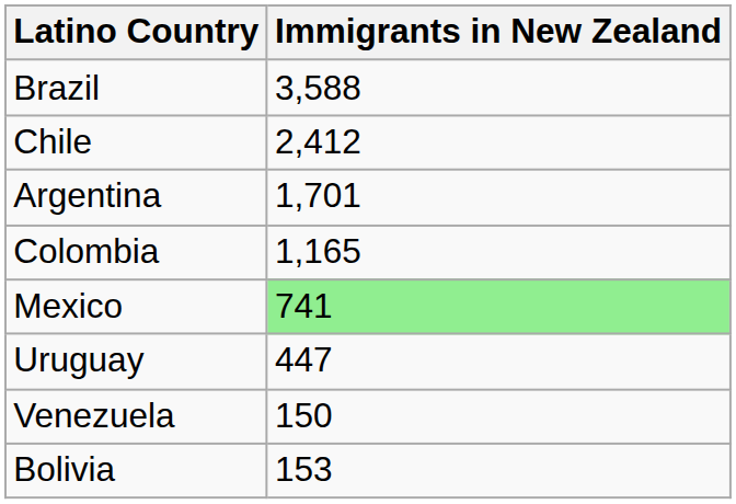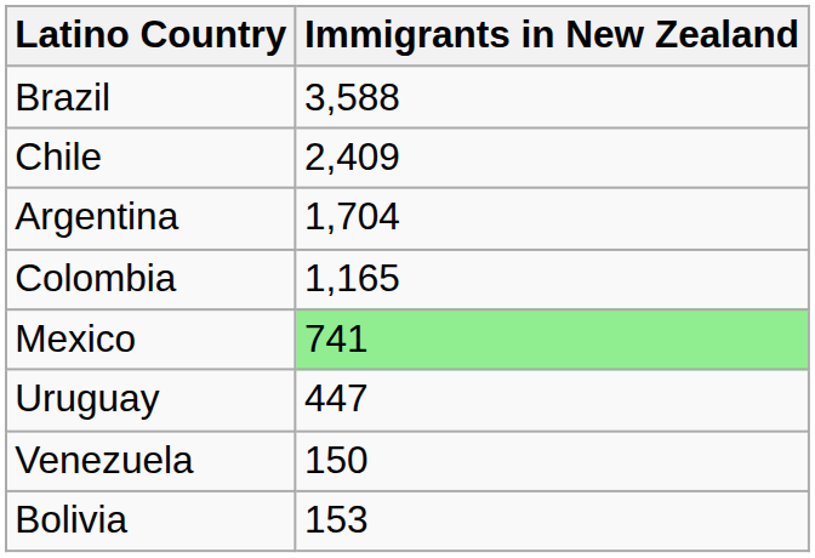 <table class="wikitable">
 <tr>
 <th>Latino Country</th>
 <th>Immigrants in New Zealand</th>
 </tr>
 <tr>
 <td>Brazil</td>
 <td>3,588</td>
 </tr>
 <tr>
 <td>Chile</td>
-<td>2,412</td>
+<td>2,409</td>
 </tr>
 <tr>
 <td>Argentina</td>
-<td>1,701</td>
+<td>1,704</td>
 </tr>
 <tr>
 <td>Colombia</td>
 <td>1,165</td>
 </tr>
 <tr>
 <td>Mexico</td>
 <td style="background: lightgreen;">741</td>
 </tr>
 <tr>
 <td>Uruguay</td>
 <td>447</td>
 </tr>
 <tr>
 <td>Venezuela</td>
 <td>150</td>
 </tr>
 <tr>
 <td>Bolivia</td>
 <td>153</td>
 </tr>
 </table>
